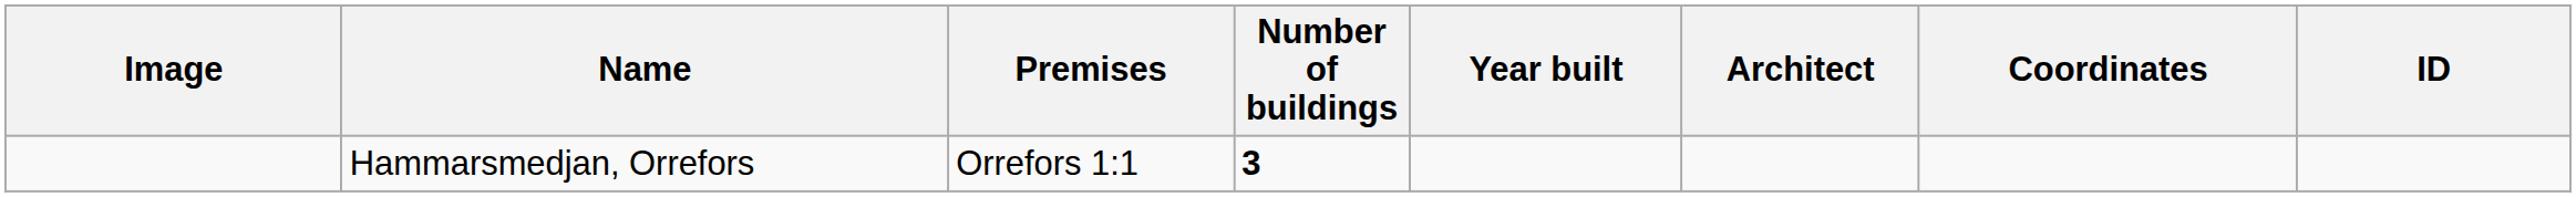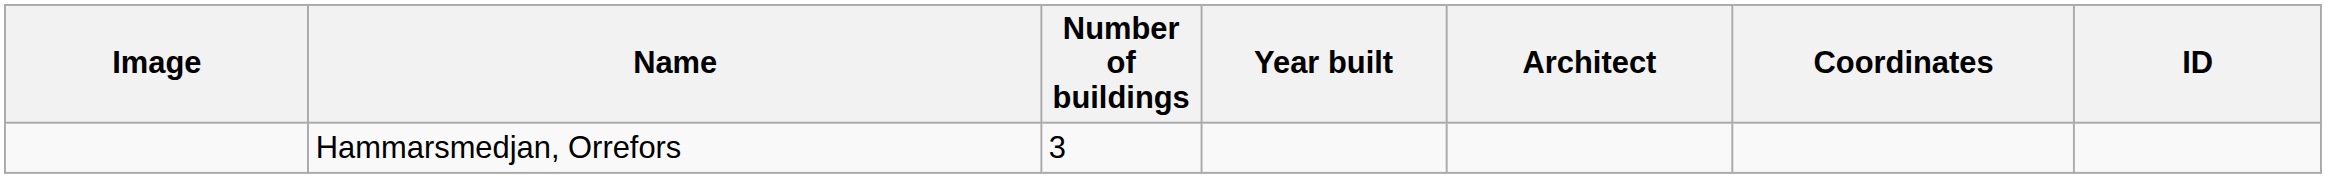 <table class="wikitable" width="95%">
 <tr>
 <th width="150">Image</th>
 <th>Name</th>
-<th>Premises</th>
 <th width="75">Number of<br>buildings</th>
 <th width="120">Year built</th>
 <th>Architect</th>
 <th width="170">Coordinates</th>
 <th width="120">ID</th>
 </tr>
 <tr>
 <td></td>
 <td>Hammarsmedjan, Orrefors</td>
-<td>Orrefors 1:1</td>
-<td><strong>3</strong></td>
+<td>3</td>
 <td></td>
 <td></td>
 <td></td>
 <td></td>
 </tr>
 </table>
